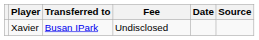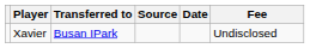 <table class="wikitable plainrowheaders sortable">
 <tr>
 <th></th>
 <th scope="col">Player</th>
 <th>Transferred to</th>
+<th scope="col">Source</th>
+<th scope="col">Date</th>
 <th style="width: 120px;">Fee</th>
-<th scope="col">Date</th>
-<th scope="col">Source</th>
 </tr>
 <tr>
 <td align="center"></td>
 <td> Xavier</td>
 <td> <a href='#'>Busan IPark</a></td>
-<td>Undisclosed</td>
 <td></td>
 <td></td>
+<td>Undisclosed</td>
 </tr>
 </table>
